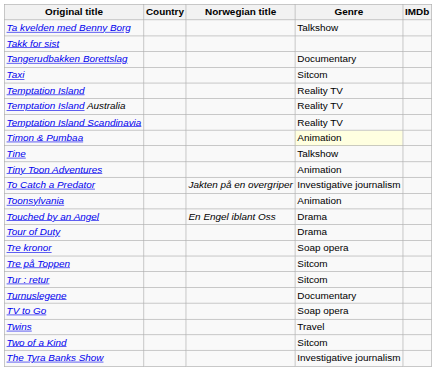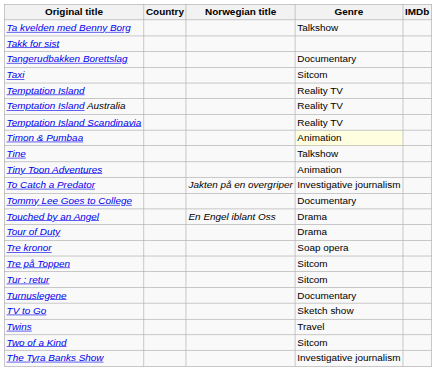 <table class="wikitable">
 <tr>
 <th>Original title</th>
 <th>Country</th>
 <th>Norwegian title</th>
 <th>Genre</th>
 <th>IMDb</th>
 </tr>
 <tr>
 <td><em><a href='#'>Ta kvelden med Benny Borg</a></em></td>
 <td></td>
 <td></td>
 <td>Talkshow</td>
 <td></td>
 </tr>
 <tr>
 <td><em><a href='#'>Takk for sist</a></em></td>
 <td></td>
 <td></td>
 <td></td>
 <td></td>
 </tr>
 <tr>
 <td><em><a href='#'>Tangerudbakken Borettslag</a></em></td>
 <td></td>
 <td></td>
 <td>Documentary</td>
 <td></td>
 </tr>
 <tr>
 <td><em><a href='#'>Taxi</a></em></td>
 <td></td>
 <td></td>
 <td>Sitcom</td>
 <td></td>
 </tr>
 <tr>
 <td><em><a href='#'>Temptation Island</a></em></td>
 <td></td>
 <td></td>
 <td>Reality TV</td>
 <td></td>
 </tr>
 <tr>
 <td><em><a href='#'>Temptation Island</a> Australia</em></td>
 <td></td>
 <td></td>
 <td>Reality TV</td>
 <td></td>
 </tr>
 <tr>
 <td><em><a href='#'>Temptation Island Scandinavia</a></em></td>
 <td>  </td>
 <td></td>
 <td>Reality TV</td>
 <td></td>
 </tr>
 <tr>
 <td><em><a href='#'>Timon & Pumbaa</a></em></td>
 <td></td>
 <td></td>
 <td style="background: lightyellow;">Animation</td>
 <td></td>
 </tr>
 <tr>
 <td><em><a href='#'>Tine</a></em></td>
 <td></td>
 <td></td>
 <td>Talkshow</td>
 <td></td>
 </tr>
 <tr>
 <td><em><a href='#'>Tiny Toon Adventures</a></em></td>
 <td></td>
 <td></td>
 <td>Animation</td>
 <td></td>
 </tr>
 <tr>
 <td><em><a href='#'>To Catch a Predator</a></em></td>
 <td></td>
 <td><em>Jakten på en overgriper</em></td>
 <td>Investigative journalism</td>
 <td></td>
 </tr>
 <tr>
-<td><em><a href='#'>Toonsylvania</a></em></td>
+<td><em><a href='#'>Tommy Lee Goes to College</a></em></td>
 <td></td>
 <td></td>
-<td>Animation</td>
+<td>Documentary</td>
 <td></td>
 </tr>
 <tr>
 <td><em><a href='#'>Touched by an Angel</a></em></td>
 <td></td>
 <td><em>En Engel iblant Oss</em></td>
 <td>Drama</td>
 <td></td>
 </tr>
 <tr>
 <td><em><a href='#'>Tour of Duty</a></em></td>
 <td></td>
 <td></td>
 <td>Drama</td>
 <td></td>
 </tr>
 <tr>
 <td><em><a href='#'>Tre kronor</a></em></td>
 <td></td>
 <td></td>
 <td>Soap opera</td>
 <td></td>
 </tr>
 <tr>
 <td><em><a href='#'>Tre på Toppen</a></em></td>
 <td></td>
 <td></td>
 <td>Sitcom</td>
 <td></td>
 </tr>
 <tr>
 <td><em><a href='#'>Tur : retur</a></em></td>
 <td></td>
 <td></td>
 <td>Sitcom</td>
 <td></td>
 </tr>
 <tr>
 <td><em><a href='#'>Turnuslegene</a></em></td>
 <td></td>
 <td></td>
 <td>Documentary</td>
 <td></td>
 </tr>
 <tr>
 <td><em><a href='#'>TV to Go</a></em></td>
 <td></td>
 <td></td>
-<td>Soap opera</td>
+<td>Sketch show</td>
 <td></td>
 </tr>
 <tr>
 <td><em><a href='#'>Twins</a></em></td>
 <td></td>
 <td></td>
 <td>Travel</td>
 <td></td>
 </tr>
 <tr>
 <td><em><a href='#'>Two of a Kind</a></em></td>
 <td></td>
 <td></td>
 <td>Sitcom</td>
 <td></td>
 </tr>
 <tr>
 <td><em><a href='#'>The Tyra Banks Show</a></em></td>
 <td></td>
 <td></td>
 <td>Investigative journalism</td>
 <td></td>
 </tr>
 </table>
